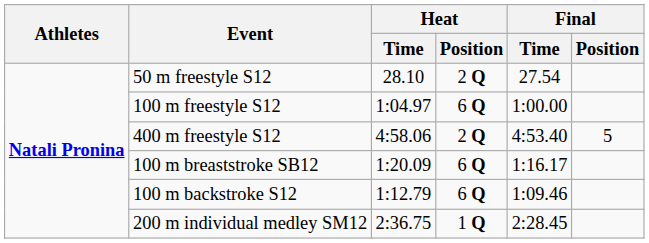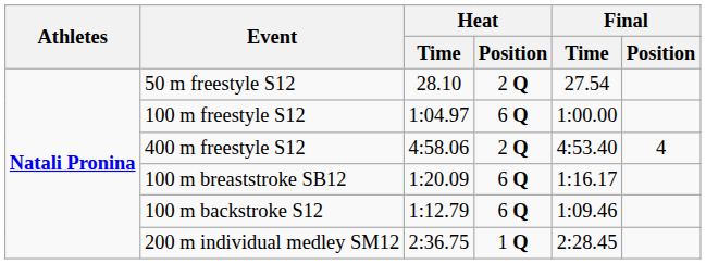 <table class=wikitable>
 <tr>
 <th rowspan="2">Athletes</th>
 <th rowspan="2">Event</th>
 <th colspan="2">Heat</th>
 <th colspan="2">Final</th>
 </tr>
 <tr>
 <th>Time</th>
 <th>Position</th>
 <th>Time</th>
 <th>Position</th>
 </tr>
 <tr align=center>
 <td align=left rowspan="6"><strong><a href='#'>Natali Pronina</a></strong></td>
 <td align=left>50 m freestyle S12</td>
 <td>28.10</td>
 <td>2 <strong>Q</strong></td>
 <td>27.54</td>
 <td></td>
 </tr>
 <tr align=center>
 <td align=left>100 m freestyle S12</td>
 <td>1:04.97</td>
 <td>6 <strong>Q</strong></td>
 <td>1:00.00</td>
 <td></td>
 </tr>
 <tr align=center>
 <td align=left>400 m freestyle S12</td>
 <td align=center>4:58.06</td>
 <td>2 <strong>Q</strong></td>
 <td align=center>4:53.40</td>
-<td align=center>5</td>
+<td align=center>4</td>
 </tr>
 <tr align=center>
 <td align=left>100 m breaststroke SB12</td>
 <td>1:20.09</td>
 <td>6 <strong>Q</strong></td>
 <td>1:16.17</td>
 <td></td>
 </tr>
 <tr align=center>
 <td align=left>100 m backstroke S12</td>
 <td>1:12.79</td>
 <td>6 <strong>Q</strong></td>
 <td>1:09.46</td>
 <td></td>
 </tr>
 <tr align=center>
 <td align=left>200 m individual medley SM12</td>
 <td>2:36.75</td>
 <td>1 <strong>Q</strong></td>
 <td>2:28.45</td>
 <td></td>
 </tr>
 </table>
